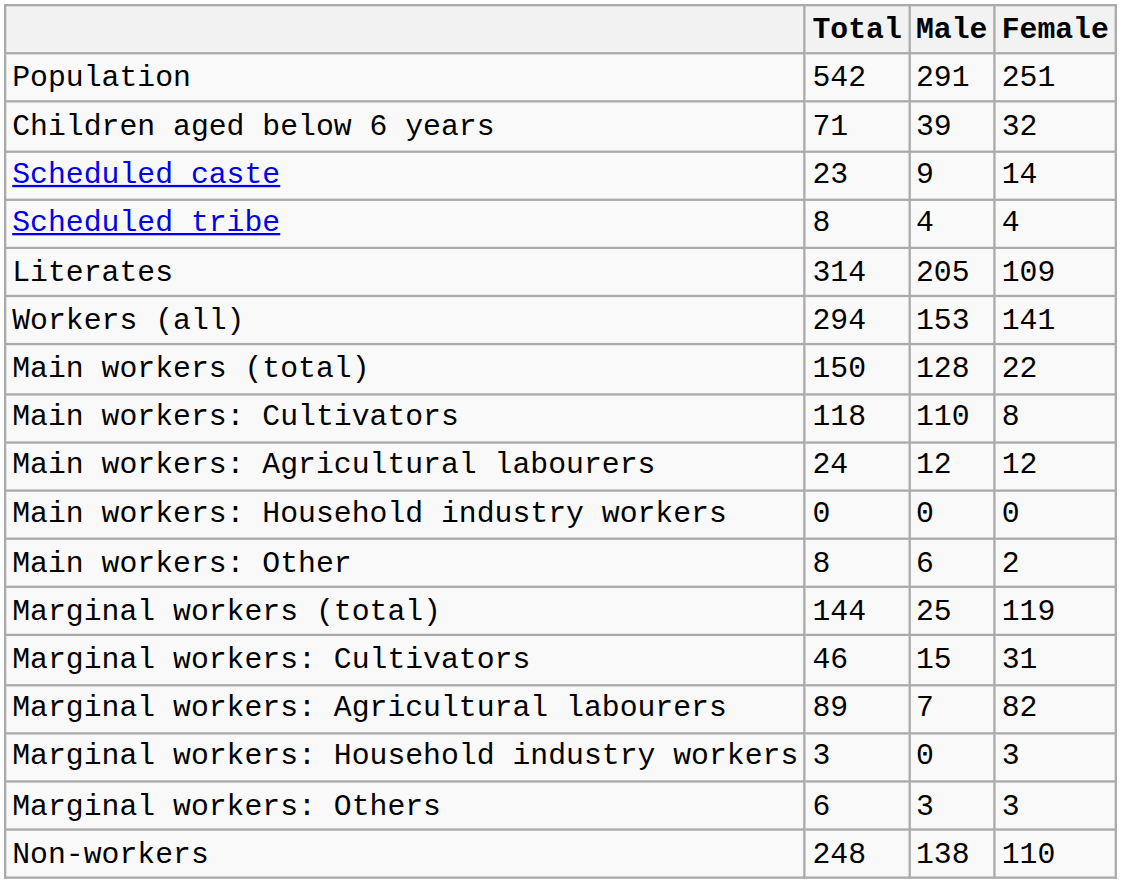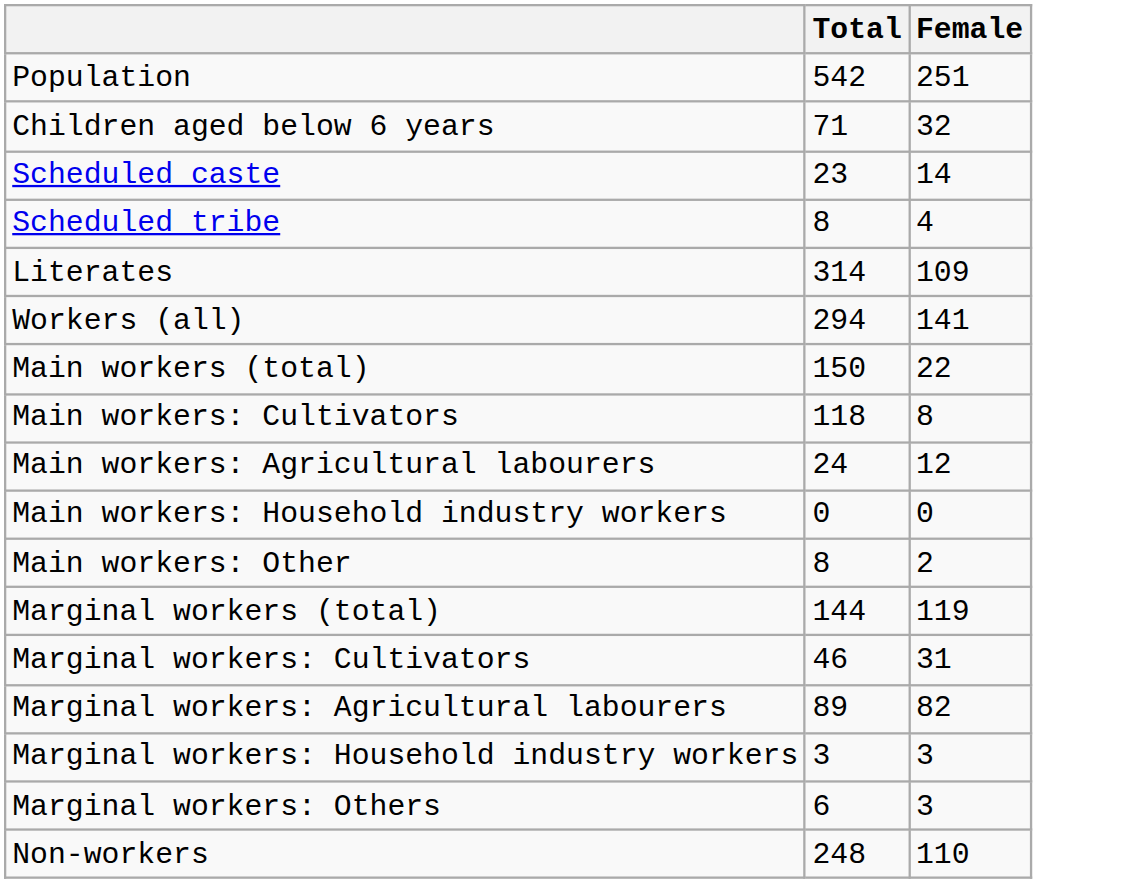 <table class="wikitable sortable">
 <tr>
 <th></th>
 <th>Total</th>
-<th>Male</th>
 <th>Female</th>
 </tr>
 <tr>
 <td>Population</td>
 <td>542</td>
-<td>291</td>
 <td>251</td>
 </tr>
 <tr>
 <td>Children aged below 6 years</td>
 <td>71</td>
-<td>39</td>
 <td>32</td>
 </tr>
 <tr>
 <td><a href='#'>Scheduled caste</a></td>
 <td>23</td>
-<td>9</td>
 <td>14</td>
 </tr>
 <tr>
 <td><a href='#'>Scheduled tribe</a></td>
 <td>8</td>
 <td>4</td>
-<td>4</td>
 </tr>
 <tr>
 <td>Literates</td>
 <td>314</td>
-<td>205</td>
 <td>109</td>
 </tr>
 <tr>
 <td>Workers (all)</td>
 <td>294</td>
-<td>153</td>
 <td>141</td>
 </tr>
 <tr>
 <td>Main workers (total)</td>
 <td>150</td>
-<td>128</td>
 <td>22</td>
 </tr>
 <tr>
 <td>Main workers: Cultivators</td>
 <td>118</td>
-<td>110</td>
 <td>8</td>
 </tr>
 <tr>
 <td>Main workers: Agricultural labourers</td>
 <td>24</td>
 <td>12</td>
-<td>12</td>
 </tr>
 <tr>
 <td>Main workers: Household industry workers</td>
-<td>0</td>
 <td>0</td>
 <td>0</td>
 </tr>
 <tr>
 <td>Main workers: Other</td>
 <td>8</td>
-<td>6</td>
 <td>2</td>
 </tr>
 <tr>
 <td>Marginal workers (total)</td>
 <td>144</td>
-<td>25</td>
 <td>119</td>
 </tr>
 <tr>
 <td>Marginal workers: Cultivators</td>
 <td>46</td>
-<td>15</td>
 <td>31</td>
 </tr>
 <tr>
 <td>Marginal workers: Agricultural labourers</td>
 <td>89</td>
-<td>7</td>
 <td>82</td>
 </tr>
 <tr>
 <td>Marginal workers: Household industry workers</td>
 <td>3</td>
-<td>0</td>
 <td>3</td>
 </tr>
 <tr>
 <td>Marginal workers: Others</td>
 <td>6</td>
 <td>3</td>
-<td>3</td>
 </tr>
 <tr>
 <td>Non-workers</td>
 <td>248</td>
-<td>138</td>
 <td>110</td>
 </tr>
 </table>
